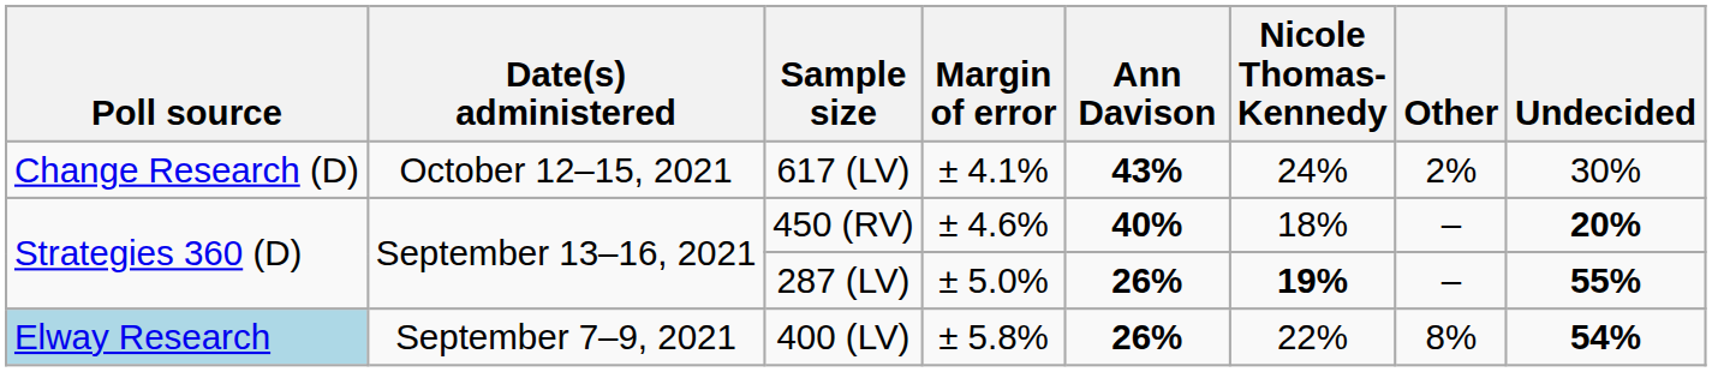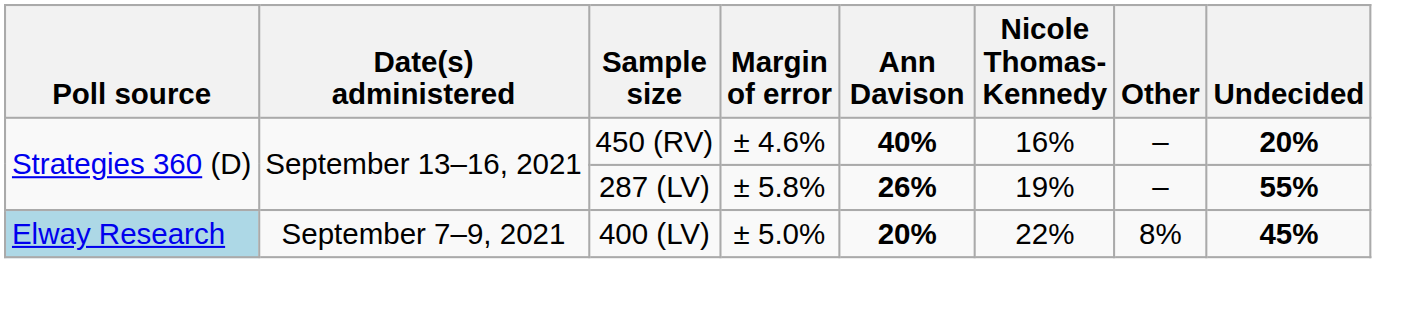 <table class="wikitable" style="font-size:90%;text-align:center;">
 <tr valign=bottom>
 <th>Poll source</th>
 <th>Date(s)<br>administered</th>
 <th>Sample<br>size</th>
 <th>Margin<br>of error</th>
 <th style="width:60px;">Ann<br>Davison</th>
 <th style="width:60px;">Nicole<br>Thomas-Kennedy</th>
 <th>Other</th>
 <th>Undecided</th>
 </tr>
 <tr>
-<td style="text-align:left;"><a href='#'>Change Research</a> (D)</td>
-<td>October 12–15, 2021</td>
-<td>617 (LV)</td>
-<td>± 4.1%</td>
-<td><strong>43%</strong></td>
-<td>24%</td>
-<td>2%</td>
-<td>30%</td>
-</tr>
-<tr>
 <td style="text-align:left;" rowspan="2"><a href='#'>Strategies 360</a> (D)</td>
 <td rowspan="2">September 13–16, 2021</td>
 <td>450 (RV)</td>
 <td>± 4.6%</td>
 <td><strong>40%</strong></td>
-<td>18%</td>
+<td>16%</td>
 <td>–</td>
 <td><strong>20%</strong></td>
 </tr>
 <tr>
 <td>287 (LV)</td>
-<td>± 5.0%</td>
+<td>± 5.8%</td>
 <td><strong>26%</strong></td>
-<td><strong>19%</strong></td>
+<td>19%</td>
 <td>–</td>
 <td><strong>55%</strong></td>
 </tr>
 <tr>
 <td style="background: lightblue; text-align:left;"><a href='#'>Elway Research</a></td>
 <td>September 7–9, 2021</td>
 <td>400 (LV)</td>
-<td>± 5.8%</td>
-<td><strong>26%</strong></td>
+<td>± 5.0%</td>
+<td><strong>20%</strong></td>
 <td>22%</td>
 <td>8%</td>
-<td><strong>54%</strong></td>
+<td><strong>45%</strong></td>
 </tr>
 </table>
